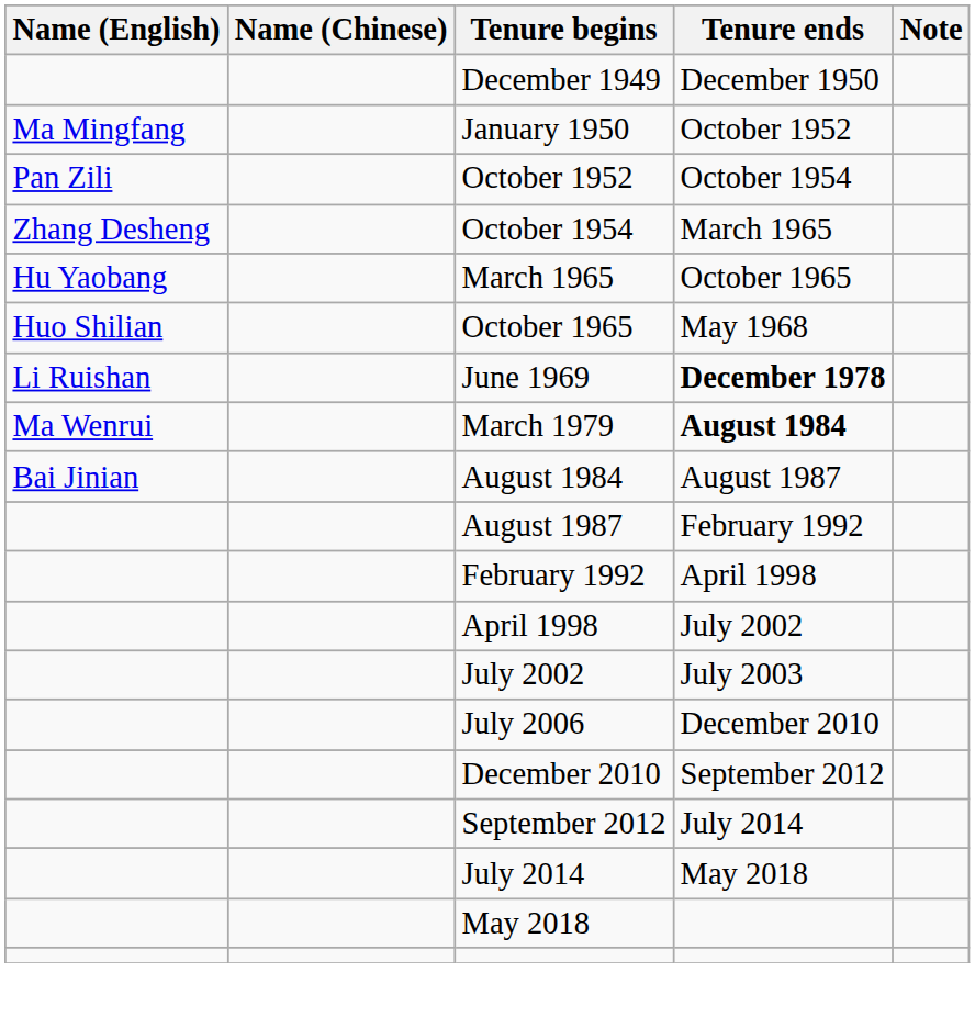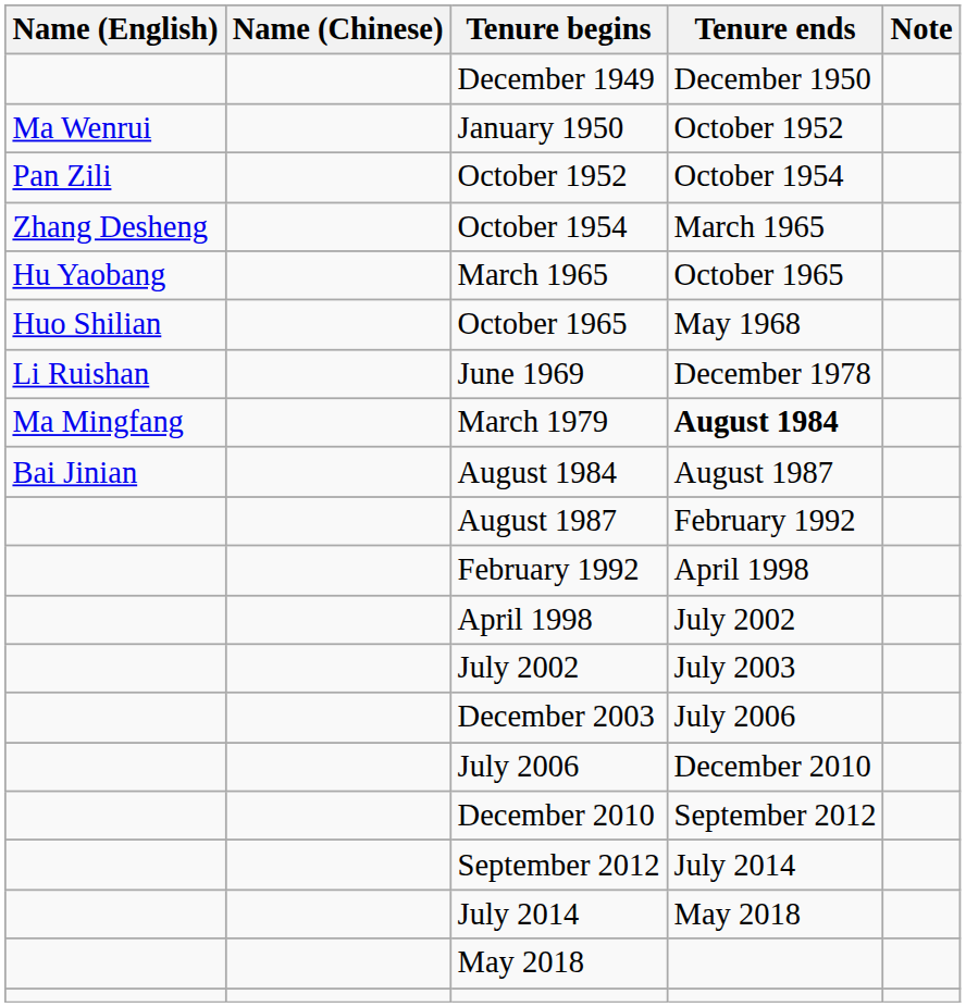 <table class="wikitable">
 <tr>
 <th>Name (English)</th>
 <th>Name (Chinese)</th>
 <th>Tenure begins</th>
 <th>Tenure ends</th>
 <th>Note</th>
 </tr>
 <tr>
 <td></td>
 <td></td>
 <td>December 1949</td>
 <td>December 1950</td>
 <td></td>
 </tr>
 <tr>
-<td><a href='#'>Ma Mingfang</a></td>
+<td><a href='#'>Ma Wenrui</a></td>
 <td></td>
 <td>January 1950</td>
 <td>October 1952</td>
 <td></td>
 </tr>
 <tr>
 <td><a href='#'>Pan Zili</a></td>
 <td></td>
 <td>October 1952</td>
 <td>October 1954</td>
 <td></td>
 </tr>
 <tr>
 <td><a href='#'>Zhang Desheng</a></td>
 <td></td>
 <td>October 1954</td>
 <td>March 1965</td>
 <td></td>
 </tr>
 <tr>
 <td><a href='#'>Hu Yaobang</a></td>
 <td></td>
 <td>March 1965</td>
 <td>October 1965</td>
 <td></td>
 </tr>
 <tr>
 <td><a href='#'>Huo Shilian</a></td>
 <td></td>
 <td>October 1965</td>
 <td>May 1968</td>
 <td></td>
 </tr>
 <tr>
 <td><a href='#'>Li Ruishan</a></td>
 <td></td>
 <td>June 1969</td>
-<td><strong>December 1978</strong></td>
+<td>December 1978</td>
 <td></td>
 </tr>
 <tr>
-<td><a href='#'>Ma Wenrui</a></td>
+<td><a href='#'>Ma Mingfang</a></td>
 <td></td>
 <td>March 1979</td>
 <td><strong>August 1984</strong></td>
 <td></td>
 </tr>
 <tr>
 <td><a href='#'>Bai Jinian</a></td>
 <td></td>
 <td>August 1984</td>
 <td>August 1987</td>
 <td></td>
 </tr>
 <tr>
 <td></td>
 <td></td>
 <td>August 1987</td>
 <td>February 1992</td>
 <td></td>
 </tr>
 <tr>
 <td></td>
 <td></td>
 <td>February 1992</td>
 <td>April 1998</td>
 <td></td>
 </tr>
 <tr>
 <td></td>
 <td></td>
 <td>April 1998</td>
 <td>July 2002</td>
 <td></td>
 </tr>
 <tr>
 <td></td>
 <td></td>
 <td>July 2002</td>
 <td>July 2003</td>
+<td></td>
+</tr>
+<tr>
+<td></td>
+<td></td>
+<td>December 2003</td>
+<td>July 2006</td>
 <td></td>
 </tr>
 <tr>
 <td></td>
 <td></td>
 <td>July 2006</td>
 <td>December 2010</td>
 <td></td>
 </tr>
 <tr>
 <td></td>
 <td></td>
 <td>December 2010</td>
 <td>September 2012</td>
 <td></td>
 </tr>
 <tr>
 <td></td>
 <td></td>
 <td>September 2012</td>
 <td>July 2014</td>
 <td></td>
 </tr>
 <tr>
 <td></td>
 <td></td>
 <td>July 2014</td>
 <td>May 2018</td>
 <td></td>
 </tr>
 <tr>
 <td></td>
 <td></td>
 <td>May 2018</td>
 <td></td>
 <td></td>
 </tr>
 <tr>
 <td></td>
 <td></td>
 <td></td>
 <td></td>
 <td></td>
 </tr>
 </table>
